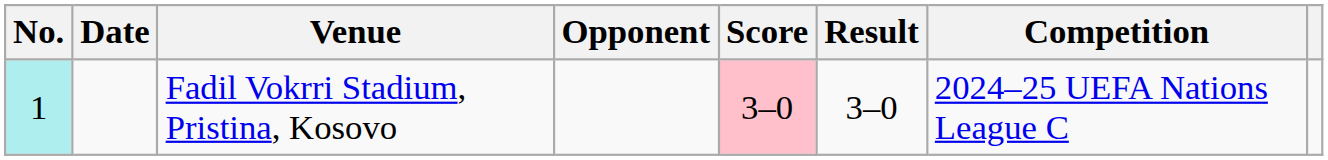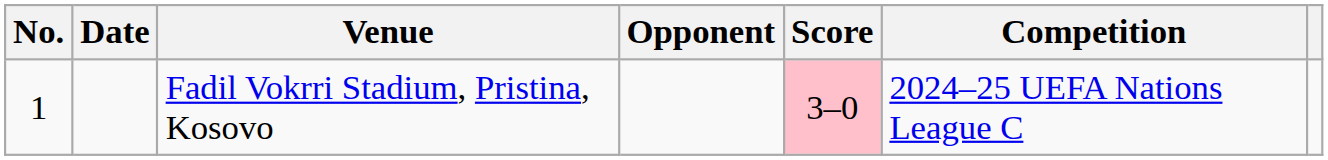 <table class="wikitable sortable">
 <tr>
 <th scope="col">No.</th>
 <th scope="col">Date</th>
 <th scope="col">Venue</th>
 <th scope="col">Opponent</th>
 <th scope="col">Score</th>
-<th scope="col">Result</th>
 <th scope="col">Competition</th>
 <th scope="col" class="unsortable"></th>
 </tr>
 <tr>
-<td align="center" style="background: paleturquoise;">1</td>
+<td align="center">1</td>
 <td></td>
 <td><a href='#'>Fadil Vokrri Stadium</a>, <a href='#'>Pristina</a>, Kosovo</td>
 <td></td>
 <td align="center" style="background: pink;">3–0</td>
-<td align="center">3–0</td>
 <td><a href='#'>2024–25 UEFA Nations League C</a></td>
 <td align="center"></td>
 </tr>
 </table>
